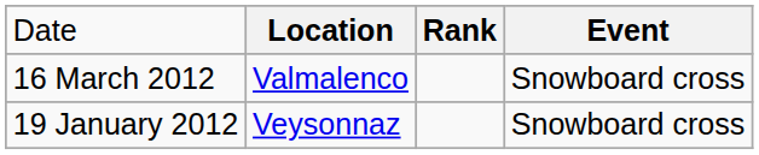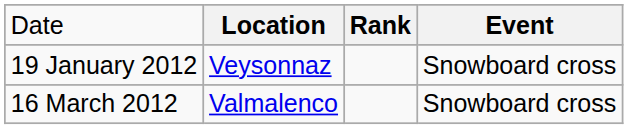 <table class="wikitable sortable" style="font-size:90%" style="text-align:center">
 <tr>
 <td>Date</td>
 <th>Location</th>
 <th>Rank</th>
 <th>Event</th>
 </tr>
 <tr>
+<td>19 January 2012</td>
+<td><a href='#'>Veysonnaz</a></td>
+<td></td>
+<td>Snowboard cross</td>
+</tr>
+<tr>
 <td>16 March 2012</td>
 <td><a href='#'>Valmalenco</a></td>
 <td></td>
 <td>Snowboard cross</td>
 </tr>
-<tr>
-<td>19 January 2012</td>
-<td><a href='#'>Veysonnaz</a></td>
-<td></td>
-<td>Snowboard cross</td>
-</tr>
 </table>
